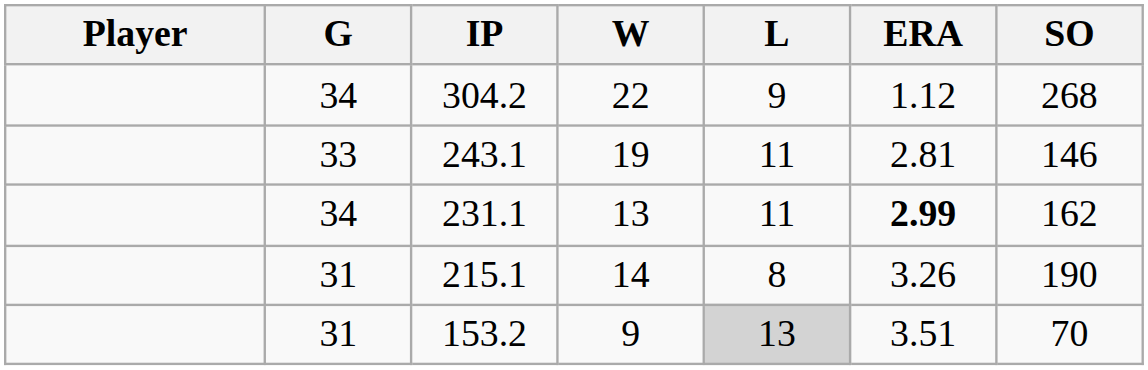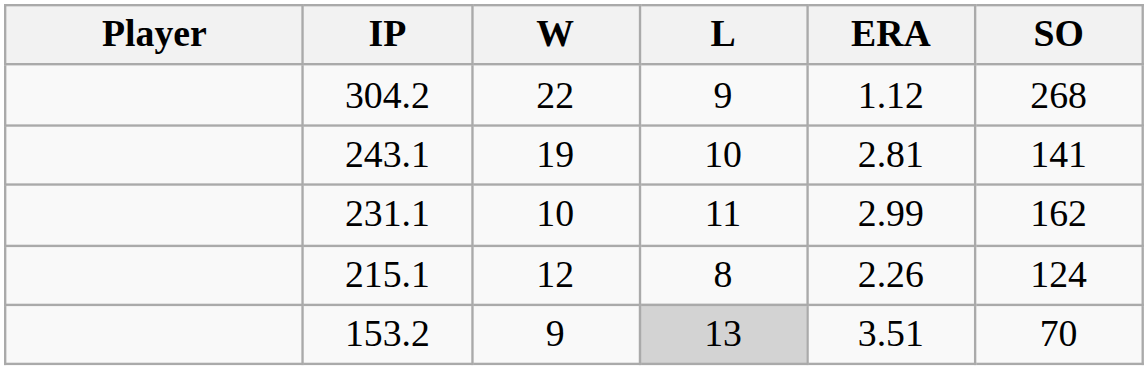 <table class="wikitable sortable">
 <tr>
 <th bgcolor="#DDDDFF" width="16%">Player</th>
-<th bgcolor="#DDDDFF" width="9%">G</th>
 <th bgcolor="#DDDDFF" width="9%">IP</th>
 <th bgcolor="#DDDDFF" width="9%">W</th>
 <th bgcolor="#DDDDFF" width="9%">L</th>
 <th bgcolor="#DDDDFF" width="9%">ERA</th>
 <th bgcolor="#DDDDFF" width="9%">SO</th>
 </tr>
 <tr align="center">
 <td></td>
-<td>34</td>
 <td>304.2</td>
 <td>22</td>
 <td>9</td>
 <td>1.12</td>
 <td>268</td>
 </tr>
 <tr align="center">
 <td></td>
-<td>33</td>
 <td>243.1</td>
 <td>19</td>
-<td>11</td>
+<td>10</td>
 <td>2.81</td>
-<td>146</td>
+<td>141</td>
 </tr>
 <tr align="center">
 <td></td>
-<td>34</td>
 <td>231.1</td>
-<td>13</td>
+<td>10</td>
 <td>11</td>
-<td><strong>2.99</strong></td>
+<td>2.99</td>
 <td>162</td>
 </tr>
 <tr align="center">
 <td></td>
-<td>31</td>
 <td>215.1</td>
-<td>14</td>
+<td>12</td>
 <td>8</td>
-<td>3.26</td>
-<td>190</td>
+<td>2.26</td>
+<td>124</td>
 </tr>
 <tr align="center">
 <td></td>
-<td>31</td>
 <td>153.2</td>
 <td>9</td>
 <td style="background: lightgrey;">13</td>
 <td>3.51</td>
 <td>70</td>
 </tr>
 </table>
